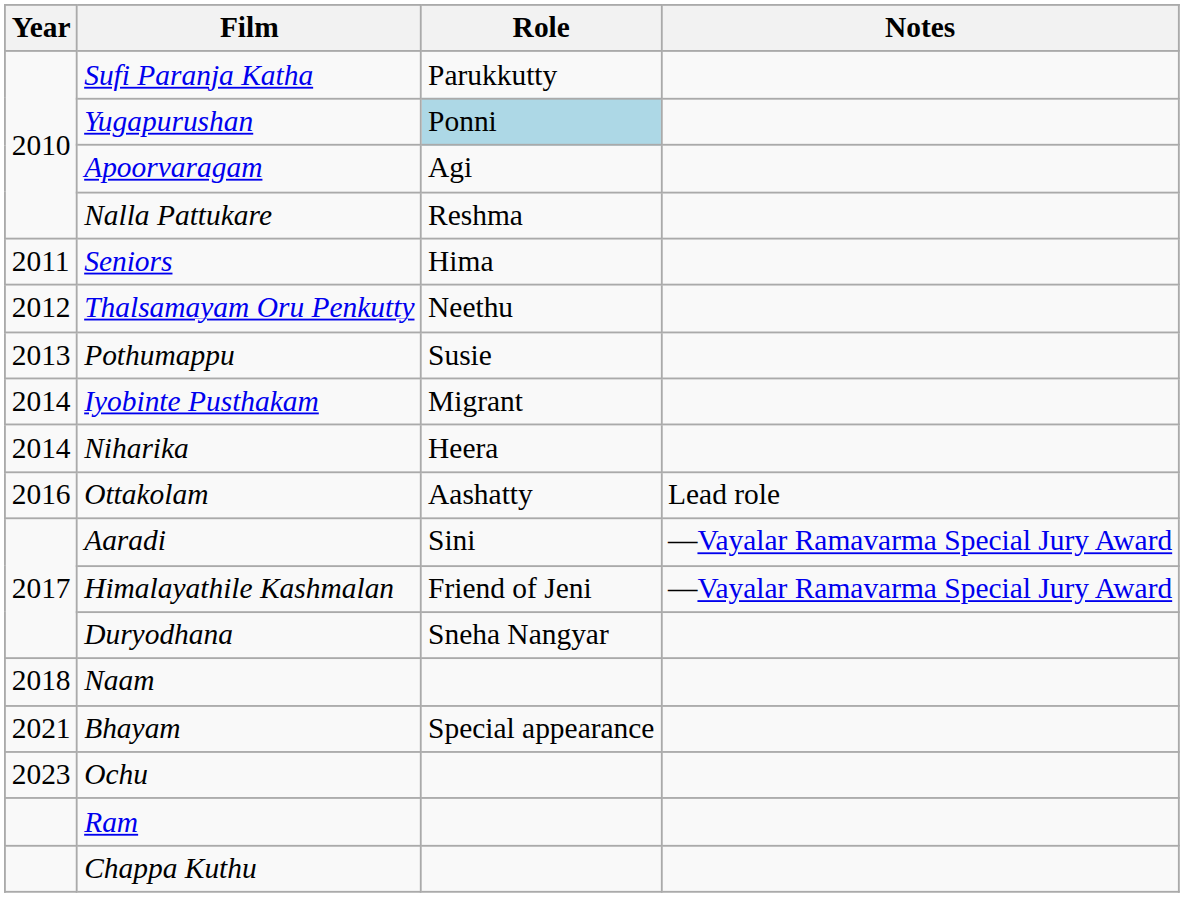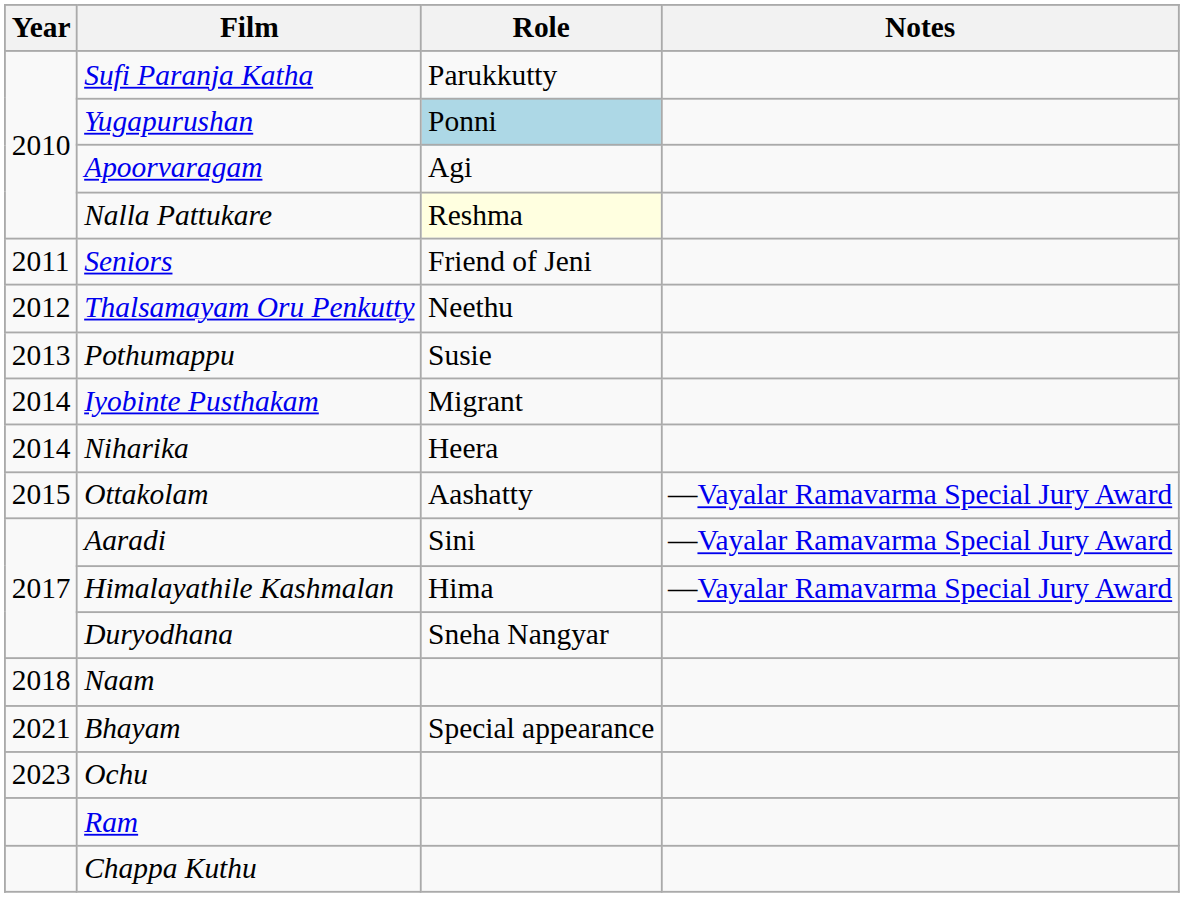 <table class="wikitable sortable">
 <tr>
 <th scope="col">Year</th>
 <th scope="col">Film</th>
 <th scope="col">Role</th>
 <th scope="col" class="unsortable">Notes</th>
 </tr>
 <tr>
 <td rowspan=4>2010</td>
 <td><em><a href='#'>Sufi Paranja Katha</a></em></td>
 <td>Parukkutty</td>
 <td></td>
 </tr>
 <tr>
 <td><em><a href='#'>Yugapurushan</a></em></td>
 <td style="background: lightblue;">Ponni</td>
 <td></td>
 </tr>
 <tr>
 <td><em><a href='#'>Apoorvaragam</a></em></td>
 <td>Agi</td>
 <td></td>
 </tr>
 <tr>
 <td><em>Nalla Pattukare</em></td>
-<td>Reshma</td>
+<td style="background: lightyellow;">Reshma</td>
 <td></td>
 </tr>
 <tr>
 <td>2011</td>
 <td><em><a href='#'>Seniors</a></em></td>
-<td>Hima</td>
+<td>Friend of Jeni</td>
 <td></td>
 </tr>
 <tr>
 <td>2012</td>
 <td><em><a href='#'>Thalsamayam Oru Penkutty</a></em></td>
 <td>Neethu</td>
 <td></td>
 </tr>
 <tr>
 <td>2013</td>
 <td><em>Pothumappu</em></td>
 <td>Susie</td>
 <td></td>
 </tr>
 <tr>
 <td>2014</td>
 <td><em><a href='#'>Iyobinte Pusthakam</a></em></td>
 <td>Migrant</td>
 <td></td>
 </tr>
 <tr>
 <td>2014</td>
 <td><em>Niharika</em></td>
 <td>Heera</td>
 <td></td>
 </tr>
 <tr>
-<td>2016</td>
+<td>2015</td>
 <td><em>Ottakolam</em></td>
 <td>Aashatty</td>
-<td>Lead role</td>
+<td>—<a href='#'>Vayalar Ramavarma Special Jury Award</a> </td>
 </tr>
 <tr>
 <td rowspan=3>2017</td>
 <td><em>Aaradi</em></td>
 <td>Sini</td>
 <td>—<a href='#'>Vayalar Ramavarma Special Jury Award</a> </td>
 </tr>
 <tr>
 <td><em>Himalayathile Kashmalan</em></td>
-<td>Friend of Jeni</td>
+<td>Hima</td>
 <td>—<a href='#'>Vayalar Ramavarma Special Jury Award</a> </td>
 </tr>
 <tr>
 <td><em>Duryodhana</em></td>
 <td>Sneha Nangyar</td>
 <td></td>
 </tr>
 <tr>
 <td>2018</td>
 <td><em>Naam</em></td>
 <td></td>
 <td></td>
 </tr>
 <tr>
 <td>2021</td>
 <td><em>Bhayam</em></td>
 <td>Special appearance</td>
 <td></td>
 </tr>
 <tr>
 <td>2023</td>
 <td><em>Ochu</em></td>
 <td></td>
 <td></td>
 </tr>
 <tr>
 <td></td>
 <td><em><a href='#'>Ram</a></em></td>
 <td></td>
 <td></td>
 </tr>
 <tr>
 <td></td>
 <td><em>Chappa Kuthu</em></td>
 <td></td>
 <td></td>
 </tr>
 </table>
